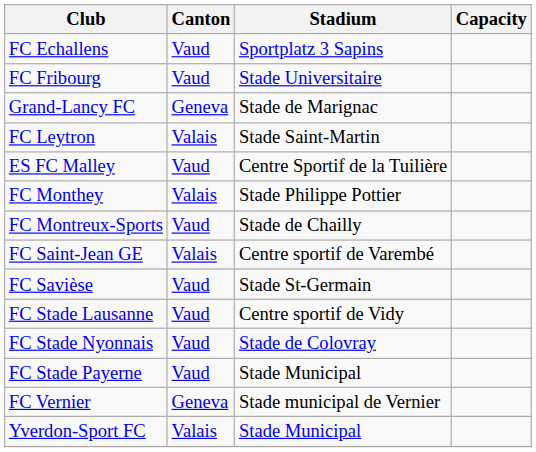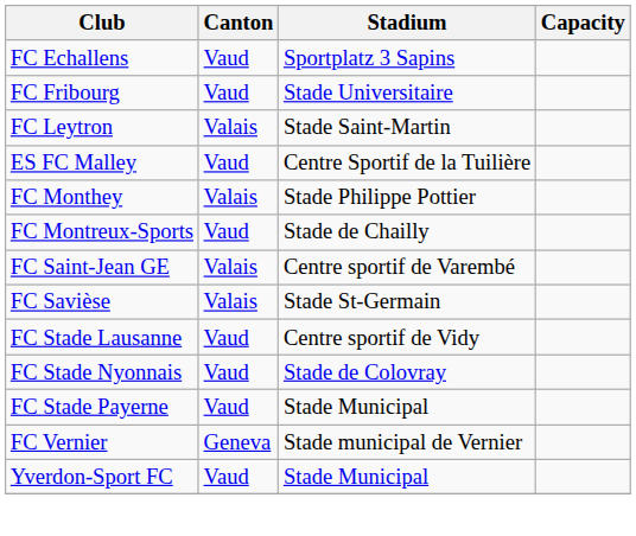 <table class="wikitable">
 <tr>
 <th>Club</th>
 <th>Canton</th>
 <th>Stadium</th>
 <th>Capacity</th>
 </tr>
 <tr>
 <td><a href='#'>FC Echallens</a></td>
 <td><a href='#'>Vaud</a></td>
 <td><a href='#'>Sportplatz 3 Sapins</a></td>
 <td></td>
 </tr>
 <tr>
 <td><a href='#'>FC Fribourg</a></td>
 <td><a href='#'>Vaud</a></td>
 <td><a href='#'>Stade Universitaire</a></td>
-<td></td>
-</tr>
-<tr>
-<td><a href='#'>Grand-Lancy FC</a></td>
-<td><a href='#'>Geneva</a></td>
-<td>Stade de Marignac</td>
 <td></td>
 </tr>
 <tr>
 <td><a href='#'>FC Leytron</a></td>
 <td><a href='#'>Valais</a></td>
 <td>Stade Saint-Martin</td>
 <td></td>
 </tr>
 <tr>
 <td><a href='#'>ES FC Malley</a></td>
 <td><a href='#'>Vaud</a></td>
 <td>Centre Sportif de la Tuilière</td>
 <td></td>
 </tr>
 <tr>
 <td><a href='#'>FC Monthey</a></td>
 <td><a href='#'>Valais</a></td>
 <td>Stade Philippe Pottier</td>
 <td></td>
 </tr>
 <tr>
 <td><a href='#'>FC Montreux-Sports</a></td>
 <td><a href='#'>Vaud</a></td>
 <td>Stade de Chailly</td>
 <td></td>
 </tr>
 <tr>
 <td><a href='#'>FC Saint-Jean GE</a></td>
 <td><a href='#'>Valais</a></td>
 <td>Centre sportif de Varembé</td>
 <td></td>
 </tr>
 <tr>
 <td><a href='#'>FC Savièse</a></td>
-<td><a href='#'>Vaud</a></td>
+<td><a href='#'>Valais</a></td>
 <td>Stade St-Germain</td>
 <td></td>
 </tr>
 <tr>
 <td><a href='#'>FC Stade Lausanne</a></td>
 <td><a href='#'>Vaud</a></td>
 <td>Centre sportif de Vidy</td>
 <td></td>
 </tr>
 <tr>
 <td><a href='#'>FC Stade Nyonnais</a></td>
 <td><a href='#'>Vaud</a></td>
 <td><a href='#'>Stade de Colovray</a></td>
 <td></td>
 </tr>
 <tr>
 <td><a href='#'>FC Stade Payerne</a></td>
 <td><a href='#'>Vaud</a></td>
 <td>Stade Municipal</td>
 <td></td>
 </tr>
 <tr>
 <td><a href='#'>FC Vernier</a></td>
 <td><a href='#'>Geneva</a></td>
 <td>Stade municipal de Vernier</td>
 <td></td>
 </tr>
 <tr>
 <td><a href='#'>Yverdon-Sport FC</a></td>
-<td><a href='#'>Valais</a></td>
+<td><a href='#'>Vaud</a></td>
 <td><a href='#'>Stade Municipal</a></td>
 <td></td>
 </tr>
 <tr>
 </tr>
 </table>
